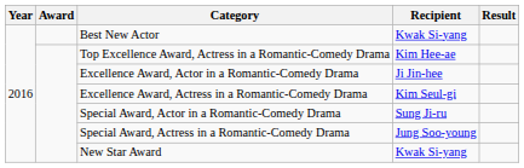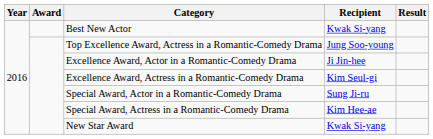 <table class="wikitable">
 <tr>
 <th>Year</th>
 <th>Award</th>
 <th>Category</th>
 <th>Recipient</th>
 <th>Result</th>
 </tr>
 <tr>
 <td rowspan=7>2016</td>
 <td></td>
 <td>Best New Actor</td>
 <td><a href='#'>Kwak Si-yang</a></td>
 <td></td>
 </tr>
 <tr>
 <td rowspan=6></td>
 <td>Top Excellence Award, Actress in a Romantic-Comedy Drama</td>
-<td><a href='#'>Kim Hee-ae</a></td>
+<td><a href='#'>Jung Soo-young</a></td>
 <td></td>
 </tr>
 <tr>
 <td>Excellence Award, Actor in a Romantic-Comedy Drama</td>
 <td><a href='#'>Ji Jin-hee</a></td>
 <td></td>
 </tr>
 <tr>
 <td>Excellence Award, Actress in a Romantic-Comedy Drama</td>
 <td><a href='#'>Kim Seul-gi</a></td>
 <td></td>
 </tr>
 <tr>
 <td>Special Award, Actor in a Romantic-Comedy Drama</td>
 <td><a href='#'>Sung Ji-ru</a></td>
 <td></td>
 </tr>
 <tr>
 <td>Special Award, Actress in a Romantic-Comedy Drama</td>
-<td><a href='#'>Jung Soo-young</a></td>
+<td><a href='#'>Kim Hee-ae</a></td>
 <td></td>
 </tr>
 <tr>
 <td>New Star Award</td>
 <td><a href='#'>Kwak Si-yang</a></td>
 <td></td>
 </tr>
 </table>
